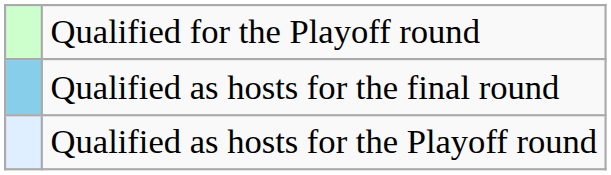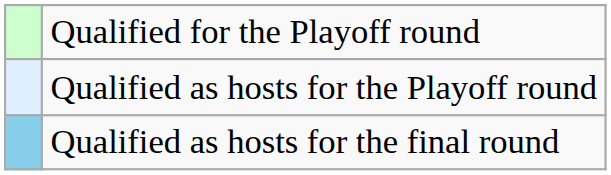 <table class="wikitable" style="text-align: left;">
 <tr>
 <td width=10px bgcolor=#ccffcc></td>
 <td>Qualified for the Playoff round</td>
 </tr>
 <tr>
+<td width=10px bgcolor=#dfefff></td>
+<td>Qualified as hosts for the Playoff round</td>
+</tr>
+<tr>
 <td width=10px bgcolor=#87ceeb></td>
 <td>Qualified as hosts for the final round</td>
 </tr>
-<tr>
-<td width=10px bgcolor=#dfefff></td>
-<td>Qualified as hosts for the Playoff round</td>
-</tr>
 </table>
